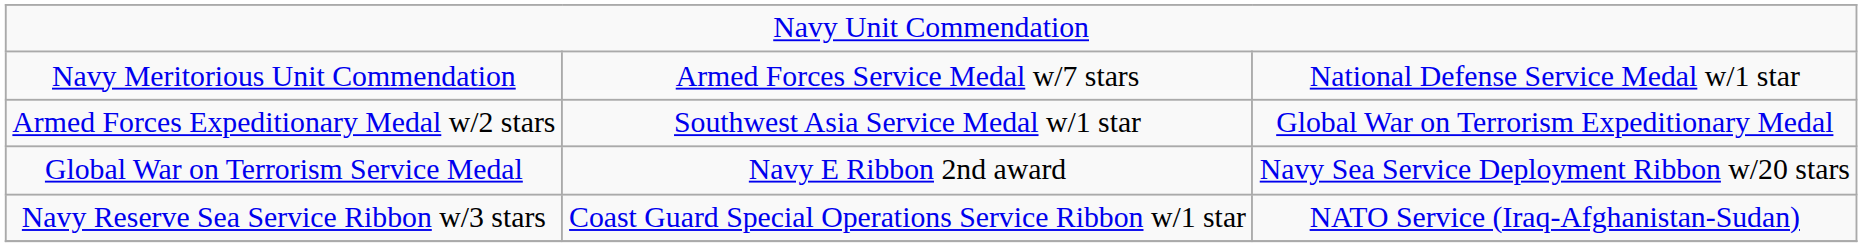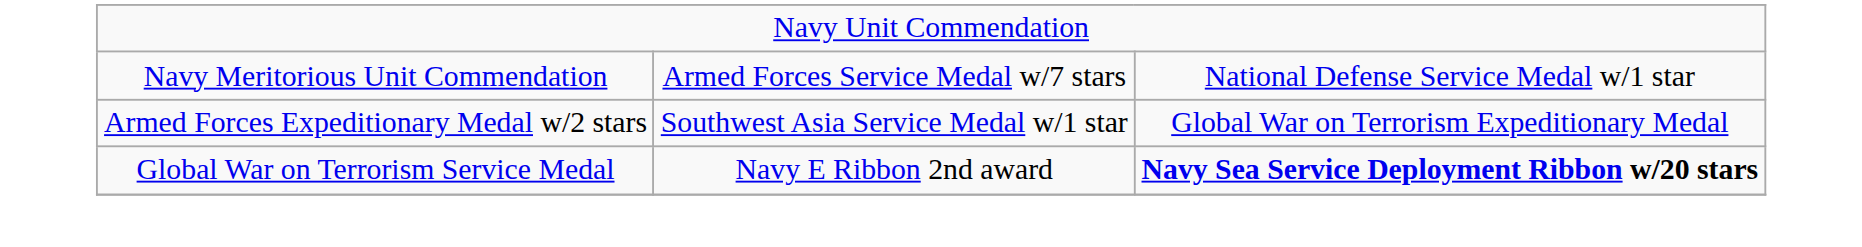 <table class="wikitable" style="margin:1em auto; text-align:center;">
 <tr>
 <td colspan="3"><a href='#'>Navy Unit Commendation</a></td>
 </tr>
 <tr>
 <td><a href='#'>Navy Meritorious Unit Commendation</a></td>
 <td><a href='#'>Armed Forces Service Medal</a> w/7 stars</td>
 <td><a href='#'>National Defense Service Medal</a> w/1 star</td>
 </tr>
 <tr>
 <td><a href='#'>Armed Forces Expeditionary Medal</a> w/2 stars</td>
 <td><a href='#'>Southwest Asia Service Medal</a> w/1 star</td>
 <td><a href='#'>Global War on Terrorism Expeditionary Medal</a></td>
 </tr>
 <tr>
 <td><a href='#'>Global War on Terrorism Service Medal</a></td>
 <td><a href='#'>Navy E Ribbon</a> 2nd award</td>
-<td><a href='#'>Navy Sea Service Deployment Ribbon</a> w/20 stars</td>
-</tr>
-<tr>
-<td><a href='#'>Navy Reserve Sea Service Ribbon</a> w/3 stars</td>
-<td><a href='#'>Coast Guard Special Operations Service Ribbon</a> w/1 star</td>
-<td><a href='#'>NATO Service (Iraq-Afghanistan-Sudan)</a></td>
+<td><strong><a href='#'>Navy Sea Service Deployment Ribbon</a> w/20 stars</strong></td>
 </tr>
 <tr>
 </tr>
 </table>
